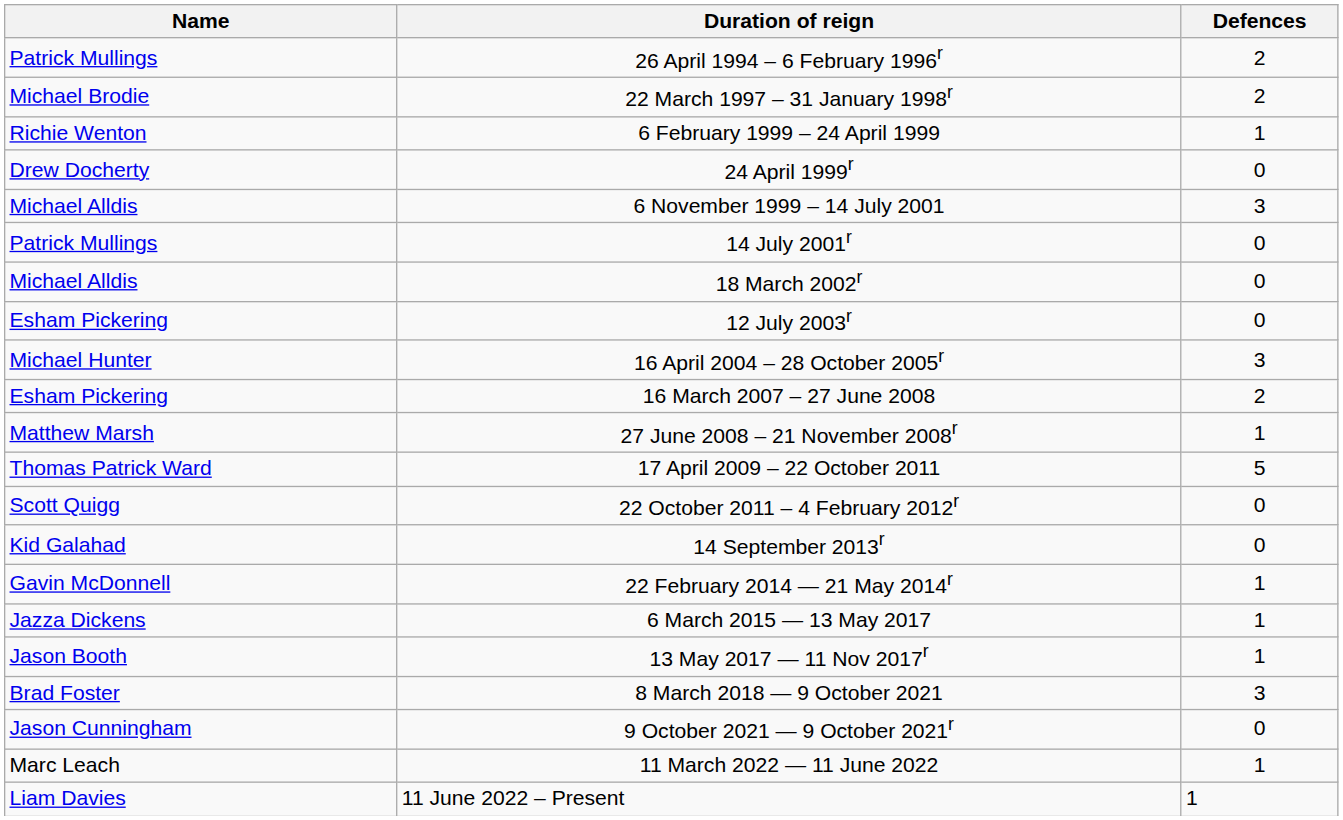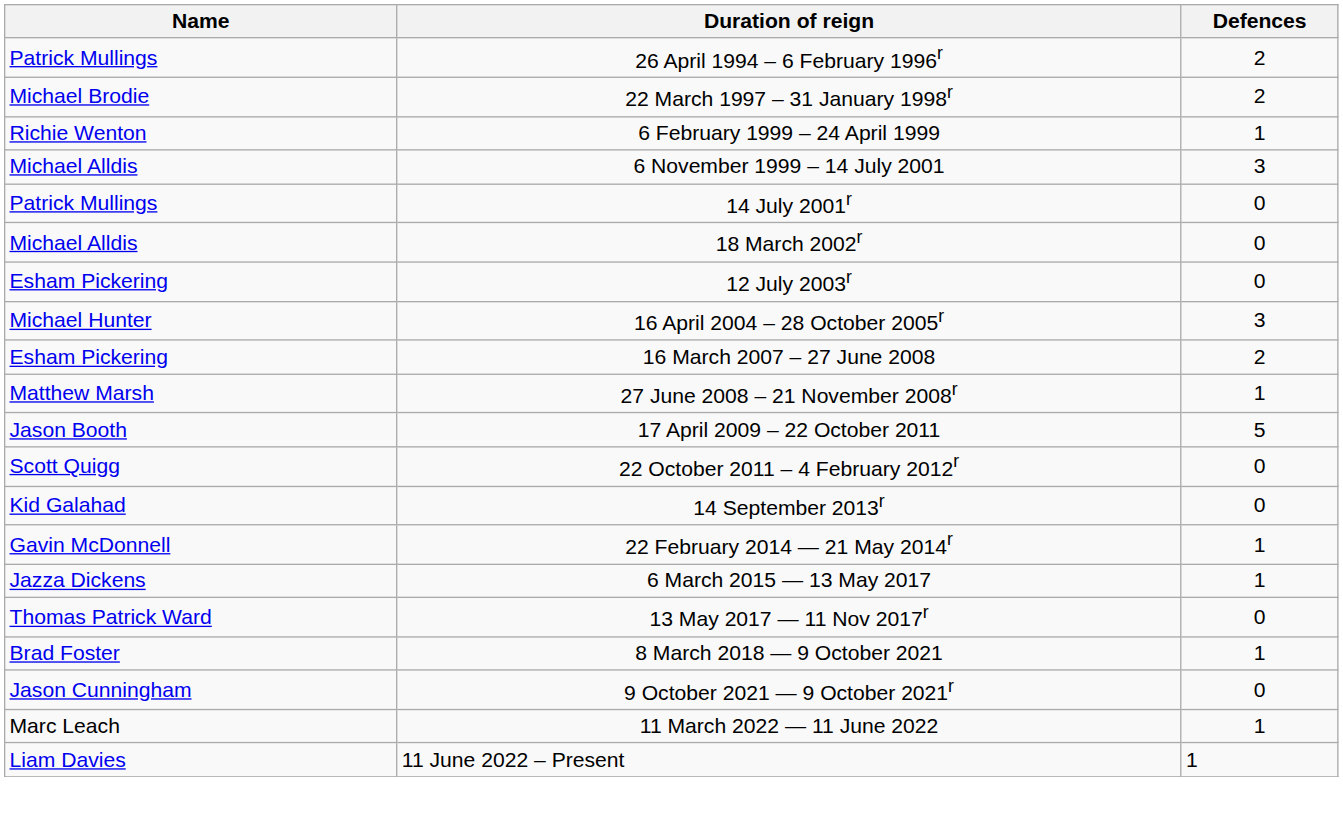 <table class="wikitable" width=80%>
 <tr>
 <th width=25%>Name</th>
 <th width=50%>Duration of reign</th>
 <th width=10%>Defences</th>
 </tr>
 <tr align=center>
 <td align=left><a href='#'>Patrick Mullings</a></td>
 <td>26 April 1994 – 6 February 1996<sup>r</sup></td>
 <td>2</td>
 </tr>
 <tr align=center>
 <td align=left><a href='#'>Michael Brodie</a></td>
 <td>22 March 1997 – 31 January 1998<sup>r</sup></td>
 <td>2</td>
 </tr>
 <tr align=center>
 <td align=left><a href='#'>Richie Wenton</a></td>
 <td>6 February 1999 – 24 April 1999</td>
 <td>1</td>
-</tr>
-<tr align=center>
-<td align=left><a href='#'>Drew Docherty</a></td>
-<td>24 April 1999<sup>r</sup></td>
-<td>0</td>
 </tr>
 <tr align=center>
 <td align=left><a href='#'>Michael Alldis</a></td>
 <td>6 November 1999 – 14 July 2001</td>
 <td>3</td>
 </tr>
 <tr align=center>
 <td align=left><a href='#'>Patrick Mullings</a></td>
 <td>14 July 2001<sup>r</sup></td>
 <td>0</td>
 </tr>
 <tr align=center>
 <td align=left><a href='#'>Michael Alldis</a></td>
 <td>18 March 2002<sup>r</sup></td>
 <td>0</td>
 </tr>
 <tr align=center>
 <td align=left><a href='#'>Esham Pickering</a></td>
 <td>12 July 2003<sup>r</sup></td>
 <td>0</td>
 </tr>
 <tr align=center>
 <td align=left><a href='#'>Michael Hunter</a></td>
 <td>16 April 2004 – 28 October 2005<sup>r</sup></td>
 <td>3</td>
 </tr>
 <tr align=center>
 <td align=left><a href='#'>Esham Pickering</a></td>
 <td>16 March 2007 – 27 June 2008</td>
 <td>2</td>
 </tr>
 <tr align=center>
 <td align=left><a href='#'>Matthew Marsh</a></td>
 <td>27 June 2008 – 21 November 2008<sup>r</sup></td>
 <td>1</td>
 </tr>
 <tr align=center>
-<td align=left><a href='#'>Thomas Patrick Ward</a></td>
+<td align=left><a href='#'>Jason Booth</a></td>
 <td>17 April 2009 – 22 October 2011</td>
 <td>5</td>
 </tr>
 <tr align=center>
 <td align=left><a href='#'>Scott Quigg</a></td>
 <td>22 October 2011 – 4 February 2012<sup>r</sup></td>
 <td>0</td>
 </tr>
 <tr align=center>
 <td align=left><a href='#'>Kid Galahad</a></td>
 <td>14 September 2013<sup>r</sup></td>
 <td>0</td>
 </tr>
 <tr align=center>
 <td align=left><a href='#'>Gavin McDonnell</a></td>
 <td>22 February 2014 — 21 May 2014<sup>r</sup></td>
 <td>1</td>
 </tr>
 <tr align=center>
 <td align=left><a href='#'>Jazza Dickens</a></td>
 <td>6 March 2015 — 13 May 2017</td>
 <td>1</td>
 </tr>
 <tr align=center>
-<td align=left><a href='#'>Jason Booth</a></td>
+<td align=left><a href='#'>Thomas Patrick Ward</a></td>
 <td>13 May 2017 — 11 Nov 2017<sup>r</sup></td>
-<td>1</td>
+<td>0</td>
 </tr>
 <tr align=center>
 <td align=left><a href='#'>Brad Foster</a></td>
 <td>8 March 2018 — 9 October 2021</td>
-<td>3</td>
+<td>1</td>
 </tr>
 <tr align=center>
 <td align=left><a href='#'>Jason Cunningham</a></td>
 <td>9 October 2021 — 9 October 2021<sup>r</sup></td>
 <td>0</td>
 </tr>
 <tr align=center>
 <td align=left>Marc Leach</td>
 <td>11 March 2022 — 11 June 2022</td>
 <td>1</td>
 </tr>
 <tr align=center|>
 <td align=left><a href='#'>Liam Davies</a></td>
 <td>11 June 2022 – Present</td>
 <td>1</td>
 </tr>
 </table>
